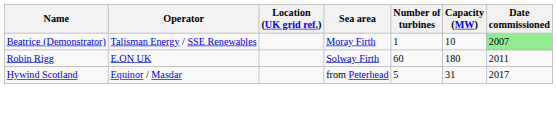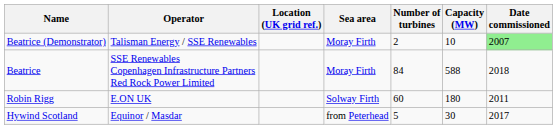 <table class="wikitable" style="font-size:95%;">
 <tr>
 <th>Name</th>
 <th>Operator</th>
 <th>Location<br>(<a href='#'>UK grid ref.</a>)</th>
 <th>Sea area</th>
 <th>Number of<br>turbines</th>
 <th>Capacity<br>(<a href='#'>MW</a>)</th>
 <th>Date<br>commissioned</th>
 </tr>
 <tr>
 <td><a href='#'>Beatrice (Demonstrator)</a></td>
 <td><a href='#'>Talisman Energy</a> / <a href='#'>SSE Renewables</a></td>
 <td></td>
 <td><a href='#'>Moray Firth</a></td>
-<td>1</td>
+<td>2</td>
 <td>10</td>
 <td style="background: lightgreen;">2007</td>
+</tr>
+<tr>
+<td><a href='#'>Beatrice</a></td>
+<td><a href='#'>SSE Renewables</a><br><a href='#'>Copenhagen Infrastructure Partners</a><br><a href='#'>Red Rock Power Limited</a></td>
+<td></td>
+<td><a href='#'>Moray Firth</a></td>
+<td>84</td>
+<td>588</td>
+<td>2018</td>
 </tr>
 <tr>
 <td><a href='#'>Robin Rigg</a></td>
 <td><a href='#'>E.ON UK</a></td>
 <td></td>
 <td><a href='#'>Solway Firth</a></td>
 <td>60</td>
 <td>180</td>
 <td>2011</td>
 </tr>
 <tr>
 <td><a href='#'>Hywind Scotland</a></td>
 <td><a href='#'>Equinor</a> / <a href='#'>Masdar</a></td>
 <td></td>
 <td> from <a href='#'>Peterhead</a></td>
 <td>5</td>
-<td>31</td>
+<td>30</td>
 <td>2017</td>
 </tr>
 </table>
